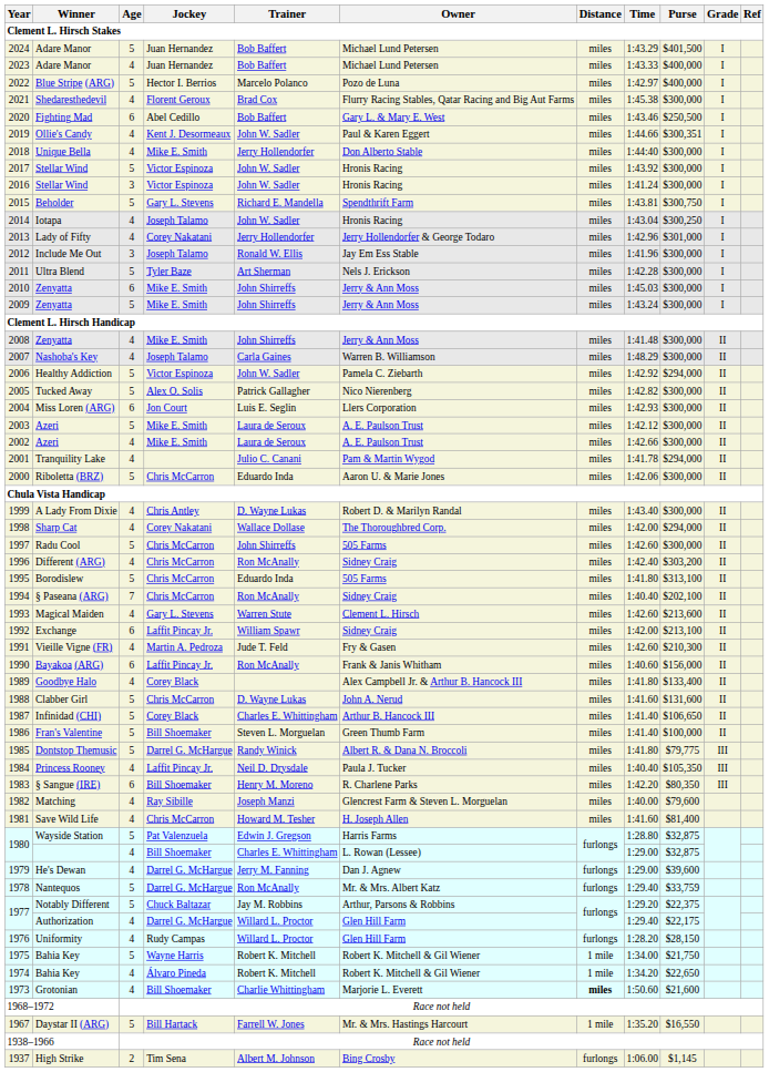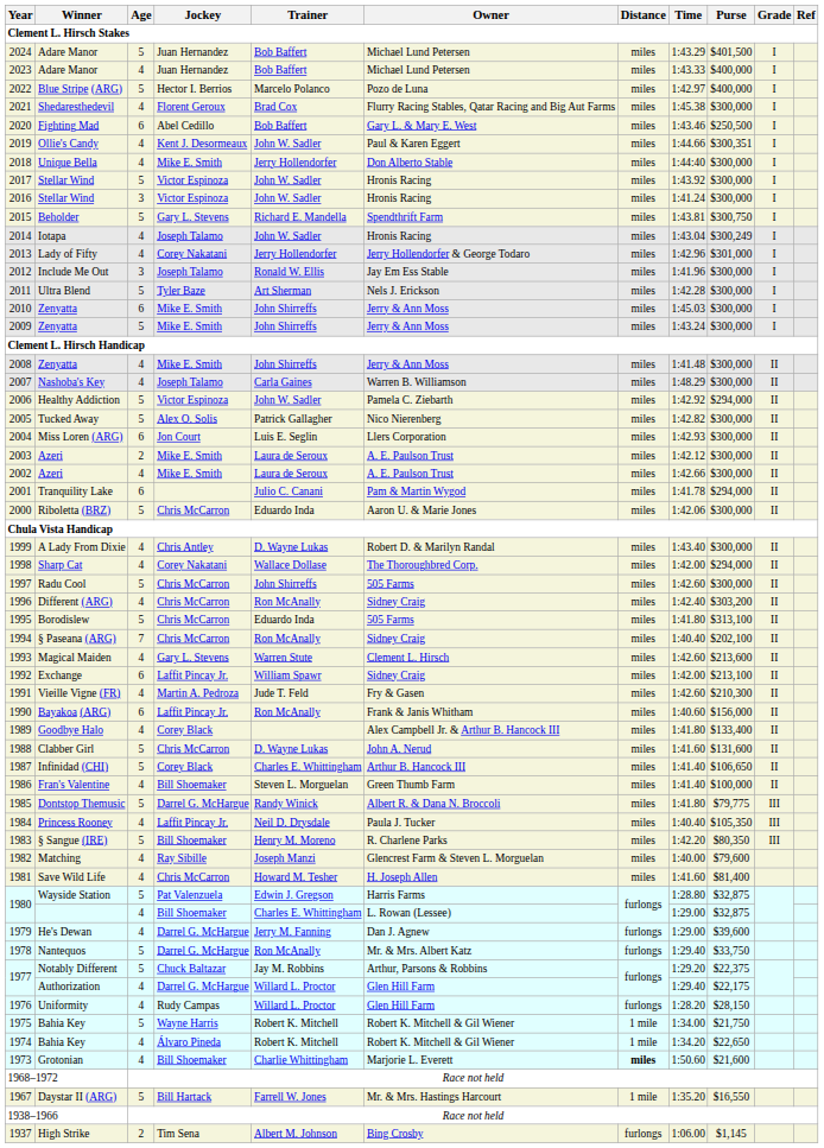 <table class="wikitable sortable">
 <tr>
 <th>Year</th>
 <th>Winner</th>
 <th>Age</th>
 <th>Jockey</th>
 <th>Trainer</th>
 <th>Owner</th>
 <th>Distance</th>
 <th>Time</th>
 <th>Purse</th>
 <th>Grade</th>
 <th>Ref</th>
 </tr>
 <tr style="font-size:90%; background-color:white">
 <td align="left" colspan=11><strong>Clement L. Hirsch Stakes</strong></td>
 </tr>
 <tr style="font-size:90%; background-color:beige">
 <td align=center>2024</td>
 <td>Adare Manor</td>
 <td align=center>5</td>
 <td>Juan Hernandez</td>
 <td><a href='#'>Bob Baffert</a></td>
 <td>Michael Lund Petersen</td>
 <td align=center> miles</td>
 <td align=center>1:43.29</td>
 <td align=center>$401,500</td>
 <td align=center>I</td>
 <td></td>
 </tr>
 <tr style="font-size:90%; background-color:beige">
 <td align=center>2023</td>
 <td>Adare Manor</td>
 <td align=center>4</td>
 <td>Juan Hernandez</td>
 <td><a href='#'>Bob Baffert</a></td>
 <td>Michael Lund Petersen</td>
 <td align=center> miles</td>
 <td align=center>1:43.33</td>
 <td align=center>$400,000</td>
 <td align=center>I</td>
 <td></td>
 </tr>
 <tr style="font-size:90%; background-color:beige">
 <td align=center>2022</td>
 <td><a href='#'>Blue Stripe</a> <a href='#'>(ARG)</a></td>
 <td align=center>5</td>
 <td>Hector I. Berrios</td>
 <td>Marcelo Polanco</td>
 <td>Pozo de Luna</td>
 <td align=center> miles</td>
 <td align=center>1:42.97</td>
 <td align=center>$400,000</td>
 <td align=center>I</td>
 <td></td>
 </tr>
 <tr style="font-size:90%; background-color:beige">
 <td align=center>2021</td>
 <td><a href='#'>Shedaresthedevil</a></td>
 <td align=center>4</td>
 <td><a href='#'>Florent Geroux</a></td>
 <td><a href='#'>Brad Cox</a></td>
 <td>Flurry Racing Stables, Qatar Racing and Big Aut Farms</td>
 <td align=center> miles</td>
 <td align=center>1:45.38</td>
 <td align=center>$300,000</td>
 <td align=center>I</td>
 <td></td>
 </tr>
 <tr style="font-size:90%; background-color:beige">
 <td align=center>2020</td>
 <td><a href='#'>Fighting Mad</a></td>
 <td align=center>6</td>
 <td>Abel Cedillo</td>
 <td><a href='#'>Bob Baffert</a></td>
 <td><a href='#'>Gary L. & Mary E. West</a></td>
 <td align=center> miles</td>
 <td align=center>1:43.46</td>
 <td align=center>$250,500</td>
 <td align=center>I</td>
 <td></td>
 </tr>
 <tr style="font-size:90%; background-color:beige">
 <td align=center>2019</td>
 <td><a href='#'>Ollie's Candy</a></td>
 <td align=center>4</td>
 <td><a href='#'>Kent J. Desormeaux</a></td>
 <td><a href='#'>John W. Sadler</a></td>
 <td>Paul & Karen Eggert</td>
 <td align=center> miles</td>
 <td align=center>1:44.66</td>
 <td align=center>$300,351</td>
 <td align=center>I</td>
 <td></td>
 </tr>
 <tr style="font-size:90%; background-color:beige">
 <td align=center>2018</td>
 <td><a href='#'>Unique Bella</a></td>
 <td align=center>4</td>
 <td><a href='#'>Mike E. Smith</a></td>
 <td><a href='#'>Jerry Hollendorfer</a></td>
 <td><a href='#'>Don Alberto Stable</a></td>
 <td align=center> miles</td>
 <td align=center>1:44:40</td>
 <td align=center>$300,000</td>
 <td align=center>I</td>
 <td></td>
 </tr>
 <tr style="font-size:90%; background-color:beige">
 <td align=center>2017</td>
 <td><a href='#'>Stellar Wind</a></td>
 <td align=center>5</td>
 <td><a href='#'>Victor Espinoza</a></td>
 <td><a href='#'>John W. Sadler</a></td>
 <td>Hronis Racing</td>
 <td align=center> miles</td>
 <td align=center>1:43.92</td>
 <td align=center>$300,000</td>
 <td align=center>I</td>
 <td></td>
 </tr>
 <tr style="font-size:90%; background-color:beige">
 <td align=center>2016</td>
 <td><a href='#'>Stellar Wind</a></td>
 <td align=center>3</td>
 <td><a href='#'>Victor Espinoza</a></td>
 <td><a href='#'>John W. Sadler</a></td>
 <td>Hronis Racing</td>
 <td align=center> miles</td>
 <td align=center>1:41.24</td>
 <td align=center>$300,000</td>
 <td align=center>I</td>
 <td></td>
 </tr>
 <tr style="font-size:90%; background-color:beige">
 <td align=center>2015</td>
 <td><a href='#'>Beholder</a></td>
 <td align=center>5</td>
 <td><a href='#'>Gary L. Stevens</a></td>
 <td><a href='#'>Richard E. Mandella</a></td>
 <td><a href='#'>Spendthrift Farm</a></td>
 <td align=center> miles</td>
 <td align=center>1:43.81</td>
 <td align=center>$300,750</td>
 <td align=center>I</td>
 <td></td>
 </tr>
 <tr style="font-size:90%; background-color:#E8E8E8">
 <td align=center>2014</td>
 <td>Iotapa</td>
 <td align=center>4</td>
 <td><a href='#'>Joseph Talamo</a></td>
 <td><a href='#'>John W. Sadler</a></td>
 <td>Hronis Racing</td>
 <td align=center> miles</td>
 <td align=center>1:43.04</td>
-<td align=center>$300,250</td>
+<td align=center>$300,249</td>
 <td align=center>I</td>
 <td></td>
 </tr>
 <tr style="font-size:90%; background-color:#E8E8E8">
 <td align=center>2013</td>
 <td>Lady of Fifty</td>
 <td align=center>4</td>
 <td><a href='#'>Corey Nakatani</a></td>
 <td><a href='#'>Jerry Hollendorfer</a></td>
 <td><a href='#'>Jerry Hollendorfer</a> & George Todaro</td>
 <td align=center> miles</td>
 <td align=center>1:42.96</td>
 <td align=center>$301,000</td>
 <td align=center>I</td>
 <td></td>
 </tr>
 <tr style="font-size:90%; background-color:#E8E8E8">
 <td align=center>2012</td>
 <td>Include Me Out</td>
 <td align=center>3</td>
 <td><a href='#'>Joseph Talamo</a></td>
 <td><a href='#'>Ronald W. Ellis</a></td>
 <td>Jay Em Ess Stable</td>
 <td align=center> miles</td>
 <td align=center>1:41.96</td>
 <td align=center>$300,000</td>
 <td align=center>I</td>
 <td></td>
 </tr>
 <tr style="font-size:90%; background-color:#E8E8E8">
 <td align=center>2011</td>
 <td>Ultra Blend</td>
 <td align=center>5</td>
 <td><a href='#'>Tyler Baze</a></td>
 <td><a href='#'>Art Sherman</a></td>
 <td>Nels J. Erickson</td>
 <td align=center> miles</td>
 <td align=center>1:42.28</td>
 <td align=center>$300,000</td>
 <td align=center>I</td>
 <td></td>
 </tr>
 <tr style="font-size:90%; background-color:#E8E8E8">
 <td align=center>2010</td>
 <td><a href='#'>Zenyatta</a></td>
 <td align=center>6</td>
 <td><a href='#'>Mike E. Smith</a></td>
 <td><a href='#'>John Shirreffs</a></td>
 <td><a href='#'>Jerry & Ann Moss</a></td>
 <td align=center> miles</td>
 <td align=center>1:45.03</td>
 <td align=center>$300,000</td>
 <td align=center>I</td>
 <td></td>
 </tr>
 <tr style="font-size:90%; background-color:#E8E8E8">
 <td align=center>2009</td>
 <td><a href='#'>Zenyatta</a></td>
 <td align=center>5</td>
 <td><a href='#'>Mike E. Smith</a></td>
 <td><a href='#'>John Shirreffs</a></td>
 <td><a href='#'>Jerry & Ann Moss</a></td>
 <td align=center> miles</td>
 <td align=center>1:43.24</td>
 <td align=center>$300,000</td>
 <td align=center>I</td>
 <td></td>
 </tr>
 <tr style="font-size:90%; background-color:white">
 <td align="left" colspan=11><strong>Clement L. Hirsch Handicap </strong></td>
 </tr>
 <tr style="font-size:90%; background-color:#E8E8E8">
 <td align=center>2008</td>
 <td><a href='#'>Zenyatta</a></td>
 <td align=center>4</td>
 <td><a href='#'>Mike E. Smith</a></td>
 <td><a href='#'>John Shirreffs</a></td>
 <td><a href='#'>Jerry & Ann Moss</a></td>
 <td align=center> miles</td>
 <td align=center>1:41.48</td>
 <td align=center>$300,000</td>
 <td align=center>II</td>
 <td></td>
 </tr>
 <tr style="font-size:90%; background-color:#E8E8E8">
 <td align=center>2007</td>
 <td><a href='#'>Nashoba's Key</a></td>
 <td align=center>4</td>
 <td><a href='#'>Joseph Talamo</a></td>
 <td><a href='#'>Carla Gaines</a></td>
 <td>Warren B. Williamson</td>
 <td align=center> miles</td>
 <td align=center>1:48.29</td>
 <td align=center>$300,000</td>
 <td align=center>II</td>
 <td></td>
 </tr>
 <tr style="font-size:90%; background-color:beige">
 <td align=center>2006</td>
 <td>Healthy Addiction</td>
 <td align=center>5</td>
 <td><a href='#'>Victor Espinoza</a></td>
 <td><a href='#'>John W. Sadler</a></td>
 <td>Pamela C. Ziebarth</td>
 <td align=center> miles</td>
 <td align=center>1:42.92</td>
 <td align=center>$294,000</td>
 <td align=center>II</td>
 <td></td>
 </tr>
 <tr style="font-size:90%; background-color:beige">
 <td align=center>2005</td>
 <td>Tucked Away</td>
 <td align=center>5</td>
 <td><a href='#'>Alex O. Solis</a></td>
 <td>Patrick Gallagher</td>
 <td>Nico Nierenberg</td>
 <td align=center> miles</td>
 <td align=center>1:42.82</td>
 <td align=center>$300,000</td>
 <td align=center>II</td>
 <td></td>
 </tr>
 <tr style="font-size:90%; background-color:beige">
 <td align=center>2004</td>
 <td>Miss Loren <a href='#'>(ARG)</a></td>
 <td align=center>6</td>
 <td><a href='#'>Jon Court</a></td>
 <td>Luis E. Seglin</td>
 <td>Llers Corporation</td>
 <td align=center> miles</td>
 <td align=center>1:42.93</td>
 <td align=center>$300,000</td>
 <td align=center>II</td>
 <td></td>
 </tr>
 <tr style="font-size:90%; background-color:beige">
 <td align=center>2003</td>
 <td><a href='#'>Azeri</a></td>
-<td align=center>5</td>
+<td align=center>2</td>
 <td><a href='#'>Mike E. Smith</a></td>
 <td><a href='#'>Laura de Seroux</a></td>
 <td><a href='#'>A. E. Paulson Trust</a></td>
 <td align=center> miles</td>
 <td align=center>1:42.12</td>
 <td align=center>$300,000</td>
 <td align=center>II</td>
 <td></td>
 </tr>
 <tr style="font-size:90%; background-color:beige">
 <td align=center>2002</td>
 <td><a href='#'>Azeri</a></td>
 <td align=center>4</td>
 <td><a href='#'>Mike E. Smith</a></td>
 <td><a href='#'>Laura de Seroux</a></td>
 <td><a href='#'>A. E. Paulson Trust</a></td>
 <td align=center> miles</td>
 <td align=center>1:42.66</td>
 <td align=center>$300,000</td>
 <td align=center>II</td>
 <td></td>
 </tr>
 <tr style="font-size:90%; background-color:beige">
 <td align=center>2001</td>
 <td>Tranquility Lake</td>
-<td align=center>4</td>
+<td align=center>6</td>
 <td></td>
 <td><a href='#'>Julio C. Canani</a></td>
 <td><a href='#'>Pam & Martin Wygod</a></td>
 <td align=center> miles</td>
 <td align=center>1:41.78</td>
 <td align=center>$294,000</td>
 <td align=center>II</td>
 <td></td>
 </tr>
 <tr style="font-size:90%; background-color:beige">
 <td align=center>2000</td>
 <td>Riboletta <a href='#'>(BRZ)</a></td>
 <td align=center>5</td>
 <td><a href='#'>Chris McCarron</a></td>
 <td>Eduardo Inda</td>
 <td>Aaron U. & Marie Jones</td>
 <td align=center> miles</td>
 <td align=center>1:42.06</td>
 <td align=center>$300,000</td>
 <td align=center>II</td>
 <td></td>
 </tr>
 <tr style="font-size:90%; background-color:white">
 <td align="left" colspan=11><strong>Chula Vista Handicap</strong></td>
 </tr>
 <tr style="font-size:90%; background-color:beige">
 <td align=center>1999</td>
 <td>A Lady From Dixie</td>
 <td align=center>4</td>
 <td><a href='#'>Chris Antley</a></td>
 <td><a href='#'>D. Wayne Lukas</a></td>
 <td>Robert D. & Marilyn Randal</td>
 <td align=center> miles</td>
 <td align=center>1:43.40</td>
 <td align=center>$300,000</td>
 <td align=center>II</td>
 <td></td>
 </tr>
 <tr style="font-size:90%; background-color:beige">
 <td align=center>1998</td>
 <td><a href='#'>Sharp Cat</a></td>
 <td align=center>4</td>
 <td><a href='#'>Corey Nakatani</a></td>
 <td><a href='#'>Wallace Dollase</a></td>
 <td><a href='#'>The Thoroughbred Corp.</a></td>
 <td align=center> miles</td>
 <td align=center>1:42.00</td>
 <td align=center>$294,000</td>
 <td align=center>II</td>
 <td></td>
 </tr>
 <tr style="font-size:90%; background-color:beige">
 <td align=center>1997</td>
 <td>Radu Cool</td>
 <td align=center>5</td>
 <td><a href='#'>Chris McCarron</a></td>
 <td><a href='#'>John Shirreffs</a></td>
 <td><a href='#'>505 Farms</a></td>
 <td align=center> miles</td>
 <td align=center>1:42.60</td>
 <td align=center>$300,000</td>
 <td align=center>II</td>
 <td></td>
 </tr>
 <tr style="font-size:90%; background-color:beige">
 <td align=center>1996</td>
 <td>Different <a href='#'>(ARG)</a></td>
 <td align=center>4</td>
 <td><a href='#'>Chris McCarron</a></td>
 <td><a href='#'>Ron McAnally</a></td>
 <td><a href='#'>Sidney Craig</a></td>
 <td align=center> miles</td>
 <td align=center>1:42.40</td>
 <td align=center>$303,200</td>
 <td align=center>II</td>
 <td></td>
 </tr>
 <tr style="font-size:90%; background-color:beige">
 <td align=center>1995</td>
 <td>Borodislew</td>
 <td align=center>5</td>
 <td><a href='#'>Chris McCarron</a></td>
 <td>Eduardo Inda</td>
 <td><a href='#'>505 Farms</a></td>
 <td align=center> miles</td>
 <td align=center>1:41.80</td>
 <td align=center>$313,100</td>
 <td align=center>II</td>
 <td></td>
 </tr>
 <tr style="font-size:90%; background-color:beige">
 <td align=center>1994</td>
 <td>§ Paseana <a href='#'>(ARG)</a></td>
 <td align=center>7</td>
 <td><a href='#'>Chris McCarron</a></td>
 <td><a href='#'>Ron McAnally</a></td>
 <td><a href='#'>Sidney Craig</a></td>
 <td align=center> miles</td>
 <td align=center>1:40.40</td>
 <td align=center>$202,100</td>
 <td align=center>II</td>
 <td></td>
 </tr>
 <tr style="font-size:90%; background-color:beige">
 <td align=center>1993</td>
 <td>Magical Maiden</td>
 <td align=center>4</td>
 <td><a href='#'>Gary L. Stevens</a></td>
 <td><a href='#'>Warren Stute</a></td>
 <td><a href='#'>Clement L. Hirsch</a></td>
 <td align=center> miles</td>
 <td align=center>1:42.60</td>
 <td align=center>$213,600</td>
 <td align=center>II</td>
 <td></td>
 </tr>
 <tr style="font-size:90%; background-color:beige">
 <td align=center>1992</td>
 <td>Exchange</td>
 <td align=center>6</td>
 <td><a href='#'>Laffit Pincay Jr.</a></td>
 <td><a href='#'>William Spawr</a></td>
 <td><a href='#'>Sidney Craig</a></td>
 <td align=center> miles</td>
 <td align=center>1:42.00</td>
 <td align=center>$213,100</td>
 <td align=center>II</td>
 <td></td>
 </tr>
 <tr style="font-size:90%; background-color:beige">
 <td align=center>1991</td>
 <td>Vieille Vigne <a href='#'>(FR)</a></td>
 <td align=center>4</td>
 <td><a href='#'>Martin A. Pedroza</a></td>
 <td>Jude T. Feld</td>
 <td>Fry & Gasen</td>
 <td align=center> miles</td>
 <td align=center>1:42.60</td>
 <td align=center>$210,300</td>
 <td align=center>II</td>
 <td></td>
 </tr>
 <tr style="font-size:90%; background-color:beige">
 <td align=center>1990</td>
 <td><a href='#'>Bayakoa</a> <a href='#'>(ARG)</a></td>
 <td align=center>6</td>
 <td><a href='#'>Laffit Pincay Jr.</a></td>
 <td><a href='#'>Ron McAnally</a></td>
 <td>Frank & Janis Whitham</td>
 <td align=center> miles</td>
 <td align=center>1:40.60</td>
 <td align=center>$156,000</td>
 <td align=center>II</td>
 <td></td>
 </tr>
 <tr style="font-size:90%; background-color:beige">
 <td align=center>1989</td>
 <td><a href='#'>Goodbye Halo</a></td>
 <td align=center>4</td>
 <td><a href='#'>Corey Black</a></td>
 <td></td>
 <td>Alex Campbell Jr. & <a href='#'>Arthur B. Hancock III</a></td>
 <td align=center> miles</td>
 <td align=center>1:41.80</td>
 <td align=center>$133,400</td>
 <td align=center>II</td>
 <td></td>
 </tr>
 <tr style="font-size:90%; background-color:beige">
 <td align=center>1988</td>
 <td>Clabber Girl</td>
 <td align=center>5</td>
 <td><a href='#'>Chris McCarron</a></td>
 <td><a href='#'>D. Wayne Lukas</a></td>
 <td><a href='#'>John A. Nerud</a></td>
 <td align=center> miles</td>
 <td align=center>1:41.60</td>
 <td align=center>$131,600</td>
 <td align=center>II</td>
 <td></td>
 </tr>
 <tr style="font-size:90%; background-color:beige">
 <td align=center>1987</td>
 <td>Infinidad <a href='#'>(CHI)</a></td>
 <td align=center>5</td>
 <td><a href='#'>Corey Black</a></td>
 <td><a href='#'>Charles E. Whittingham</a></td>
 <td><a href='#'>Arthur B. Hancock III</a></td>
 <td align=center> miles</td>
 <td align=center>1:41.40</td>
 <td align=center>$106,650</td>
 <td align=center>II</td>
 <td></td>
 </tr>
 <tr style="font-size:90%; background-color:beige">
 <td align=center>1986</td>
 <td><a href='#'>Fran's Valentine</a></td>
-<td align=center>5</td>
+<td align=center>4</td>
 <td><a href='#'>Bill Shoemaker</a></td>
 <td>Steven L. Morguelan</td>
 <td>Green Thumb Farm</td>
 <td align=center> miles</td>
 <td align=center>1:41.40</td>
 <td align=center>$100,000</td>
 <td align=center>II</td>
 <td></td>
 </tr>
 <tr style="font-size:90%; background-color:beige">
 <td align=center>1985</td>
 <td><a href='#'>Dontstop Themusic</a></td>
 <td align=center>5</td>
 <td><a href='#'>Darrel G. McHargue</a></td>
 <td><a href='#'>Randy Winick</a></td>
 <td><a href='#'>Albert R. & Dana N. Broccoli</a></td>
 <td align=center> miles</td>
 <td align=center>1:41.80</td>
 <td align=center>$79,775</td>
 <td align=center>III</td>
 <td></td>
 </tr>
 <tr style="font-size:90%; background-color:beige">
 <td align=center>1984</td>
 <td><a href='#'>Princess Rooney</a></td>
 <td align=center>4</td>
 <td><a href='#'>Laffit Pincay Jr.</a></td>
 <td><a href='#'>Neil D. Drysdale</a></td>
 <td>Paula J. Tucker</td>
 <td align=center> miles</td>
 <td align=center>1:40.40</td>
 <td align=center>$105,350</td>
 <td align=center>III</td>
 <td></td>
 </tr>
 <tr style="font-size:90%; background-color:beige">
 <td align=center>1983</td>
 <td>§ Sangue <a href='#'>(IRE)</a></td>
-<td align=center>6</td>
+<td align=center>5</td>
 <td><a href='#'>Bill Shoemaker</a></td>
 <td><a href='#'>Henry M. Moreno</a></td>
 <td>R. Charlene Parks</td>
 <td align=center> miles</td>
 <td align=center>1:42.20</td>
 <td align=center>$80,350</td>
 <td align=center>III</td>
 <td></td>
 </tr>
 <tr style="font-size:90%; background-color:beige">
 <td align=center>1982</td>
 <td>Matching</td>
 <td align=center>4</td>
 <td><a href='#'>Ray Sibille</a></td>
 <td><a href='#'>Joseph Manzi</a></td>
 <td>Glencrest Farm & Steven L. Morguelan</td>
 <td align=center> miles</td>
 <td align=center>1:40.00</td>
 <td align=center>$79,600</td>
 <td align=center></td>
 <td></td>
 </tr>
 <tr style="font-size:90%; background-color:beige">
 <td align=center>1981</td>
 <td>Save Wild Life</td>
 <td align=center>4</td>
 <td><a href='#'>Chris McCarron</a></td>
 <td><a href='#'>Howard M. Tesher</a></td>
 <td><a href='#'>H. Joseph Allen</a></td>
 <td align=center> miles</td>
 <td align=center>1:41.60</td>
 <td align=center>$81,400</td>
 <td align=center></td>
 <td></td>
 </tr>
 <tr style="font-size:90%; background-color:lightcyan">
 <td align=center rowspan=2>1980</td>
 <td>Wayside Station</td>
 <td align=center>5</td>
 <td><a href='#'>Pat Valenzuela</a></td>
 <td><a href='#'>Edwin J. Gregson</a></td>
 <td>Harris Farms</td>
 <td align=center rowspan=2> furlongs</td>
 <td align=center>1:28.80</td>
 <td align=center>$32,875</td>
 <td align=center rowspan=2></td>
 <td></td>
 </tr>
 <tr style="font-size:90%; background-color:lightcyan">
 <td></td>
 <td align=center>4</td>
 <td><a href='#'>Bill Shoemaker</a></td>
 <td><a href='#'>Charles E. Whittingham</a></td>
 <td>L. Rowan (Lessee)</td>
 <td align=center>1:29.00</td>
 <td align=center>$32,875</td>
 <td></td>
 </tr>
 <tr style="font-size:90%; background-color:lightcyan">
 <td align=center>1979</td>
 <td>He's Dewan</td>
 <td align=center>4</td>
 <td><a href='#'>Darrel G. McHargue</a></td>
 <td><a href='#'>Jerry M. Fanning</a></td>
 <td>Dan J. Agnew</td>
 <td align=center> furlongs</td>
 <td align=center>1:29.00</td>
 <td align=center>$39,600</td>
 <td align=center></td>
 <td></td>
 </tr>
 <tr style="font-size:90%; background-color:lightcyan">
 <td align=center>1978</td>
 <td>Nantequos</td>
 <td align=center>5</td>
 <td><a href='#'>Darrel G. McHargue</a></td>
 <td><a href='#'>Ron McAnally</a></td>
 <td>Mr. & Mrs. Albert Katz</td>
 <td align=center> furlongs</td>
 <td align=center>1:29.40</td>
-<td align=center>$33,759</td>
+<td align=center>$33,750</td>
 <td align=center></td>
 <td></td>
 </tr>
 <tr style="font-size:90%; background-color:lightcyan">
 <td align=center rowspan=2>1977</td>
 <td>Notably Different</td>
 <td align=center>5</td>
 <td><a href='#'>Chuck Baltazar</a></td>
 <td>Jay M. Robbins</td>
 <td>Arthur, Parsons & Robbins</td>
 <td align=center rowspan=2> furlongs</td>
 <td align=center>1:29.20</td>
 <td align=center>$22,375</td>
 <td align=center rowspan=2></td>
 <td></td>
 </tr>
 <tr style="font-size:90%; background-color:lightcyan">
 <td>Authorization</td>
 <td align=center>4</td>
 <td><a href='#'>Darrel G. McHargue</a></td>
 <td><a href='#'>Willard L. Proctor</a></td>
 <td><a href='#'>Glen Hill Farm</a></td>
 <td align=center>1:29.40</td>
 <td align=center>$22,175</td>
 <td></td>
 </tr>
 <tr style="font-size:90%; background-color:lightcyan">
 <td align=center>1976</td>
 <td>Uniformity</td>
 <td align=center>4</td>
 <td>Rudy Campas</td>
 <td><a href='#'>Willard L. Proctor</a></td>
 <td><a href='#'>Glen Hill Farm</a></td>
 <td align=center> furlongs</td>
 <td align=center>1:28.20</td>
 <td align=center>$28,150</td>
 <td align=center></td>
 <td></td>
 </tr>
 <tr style="font-size:90%; background-color:lightcyan">
 <td align=center>1975</td>
 <td>Bahia Key</td>
 <td align=center>5</td>
 <td><a href='#'>Wayne Harris</a></td>
 <td>Robert K. Mitchell</td>
 <td>Robert K. Mitchell & Gil Wiener</td>
 <td align=center>1 mile</td>
 <td align=center>1:34.00</td>
 <td align=center>$21,750</td>
 <td align=center></td>
 <td></td>
 </tr>
 <tr style="font-size:90%; background-color:lightcyan">
 <td align=center>1974</td>
 <td>Bahia Key</td>
 <td align=center>4</td>
 <td><a href='#'>Álvaro Pineda</a></td>
 <td>Robert K. Mitchell</td>
 <td>Robert K. Mitchell & Gil Wiener</td>
 <td align=center>1 mile</td>
 <td align=center>1:34.20</td>
 <td align=center>$22,650</td>
 <td align=center></td>
 <td></td>
 </tr>
 <tr style="font-size:90%; background-color:lightcyan">
 <td align=center>1973</td>
 <td>Grotonian</td>
 <td align=center>4</td>
 <td><a href='#'>Bill Shoemaker</a></td>
 <td><a href='#'>Charlie Whittingham</a></td>
 <td>Marjorie L. Everett</td>
 <td align=center><strong> miles</strong></td>
 <td align=center>1:50.60</td>
 <td align=center>$21,600</td>
 <td align=center></td>
 <td></td>
 </tr>
 <tr style="font-size:90%; background-color:white">
 <td align="left" colspan=2>1968–1972</td>
 <td align="center" colspan=9><em>Race not held</em></td>
 </tr>
 <tr style="font-size:90%; background-color:beige">
 <td align=center>1967</td>
 <td>Daystar II <a href='#'>(ARG)</a></td>
 <td align=center>5</td>
 <td><a href='#'>Bill Hartack</a></td>
 <td><a href='#'>Farrell W. Jones</a></td>
 <td>Mr. & Mrs. Hastings Harcourt</td>
 <td align=center>1 mile</td>
 <td align=center>1:35.20</td>
 <td align=center>$16,550</td>
 <td align=center></td>
 <td></td>
 </tr>
 <tr style="font-size:90%; background-color:white">
 <td align="left" colspan=2>1938–1966</td>
 <td align="center" colspan=9><em>Race not held</em></td>
 </tr>
 <tr style="font-size:90%; background-color:beige">
 <td align=center>1937</td>
 <td>High Strike</td>
 <td align=center>2</td>
 <td>Tim Sena</td>
 <td><a href='#'>Albert M. Johnson</a></td>
 <td><a href='#'>Bing Crosby</a></td>
 <td align=center> furlongs</td>
 <td align=center>1:06.00</td>
 <td align=center>$1,145</td>
 <td align=center></td>
 <td></td>
 </tr>
 </table>
